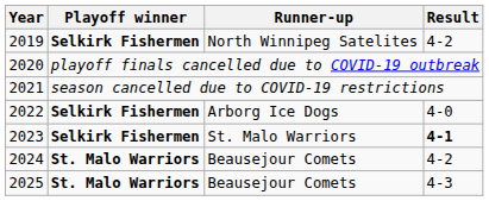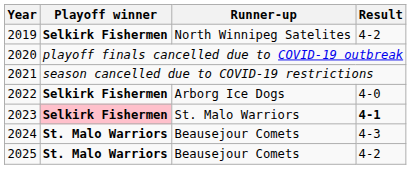 <table class="wikitable">
 <tr>
 <th>Year</th>
 <th>Playoff winner</th>
 <th>Runner-up</th>
 <th>Result</th>
 </tr>
 <tr>
 <td>2019</td>
 <td><strong>Selkirk Fishermen</strong></td>
 <td>North Winnipeg Satelites</td>
 <td>4-2</td>
 </tr>
 <tr>
 <td>2020</td>
 <td colspan=3><em>playoff finals cancelled due to <a href='#'>COVID-19 outbreak</a></em></td>
 </tr>
 <tr>
 <td>2021</td>
 <td colspan="3"><em>season cancelled due to COVID-19 restrictions</em></td>
 </tr>
 <tr>
 <td>2022</td>
 <td><strong>Selkirk Fishermen</strong></td>
 <td>Arborg Ice Dogs</td>
 <td>4-0</td>
 </tr>
 <tr>
 <td>2023</td>
-<td><strong>Selkirk Fishermen</strong></td>
+<td style="background: pink;"><strong>Selkirk Fishermen</strong></td>
 <td>St. Malo Warriors</td>
 <td><strong>4-1</strong></td>
 </tr>
 <tr>
 <td>2024</td>
 <td><strong>St. Malo Warriors</strong></td>
 <td>Beausejour Comets</td>
-<td>4-2</td>
+<td>4-3</td>
 </tr>
 <tr>
 <td>2025</td>
 <td><strong>St. Malo Warriors</strong></td>
 <td>Beausejour Comets</td>
-<td>4-3</td>
+<td>4-2</td>
 </tr>
 </table>
